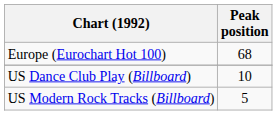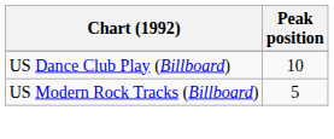 <table class="wikitable sortable">
 <tr>
 <th>Chart (1992)</th>
 <th>Peak<br>position</th>
-</tr>
-<tr>
-<td>Europe (<a href='#'>Eurochart Hot 100</a>)</td>
-<td align="center">68</td>
 </tr>
 <tr>
 </tr>
 <tr>
 </tr>
 <tr>
 </tr>
 <tr>
 <td>US <a href='#'>Dance Club Play</a> (<em><a href='#'>Billboard</a></em>)</td>
 <td align="center">10</td>
 </tr>
 <tr>
 <td>US <a href='#'>Modern Rock Tracks</a> (<em><a href='#'>Billboard</a></em>)</td>
 <td align="center">5</td>
 </tr>
 </table>
